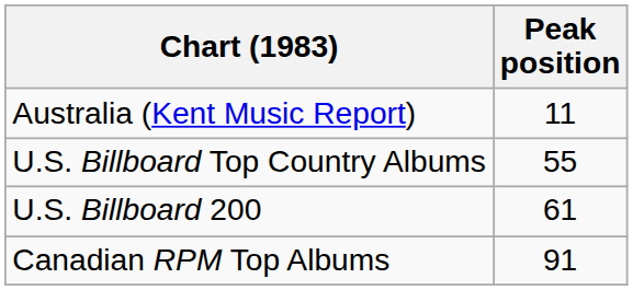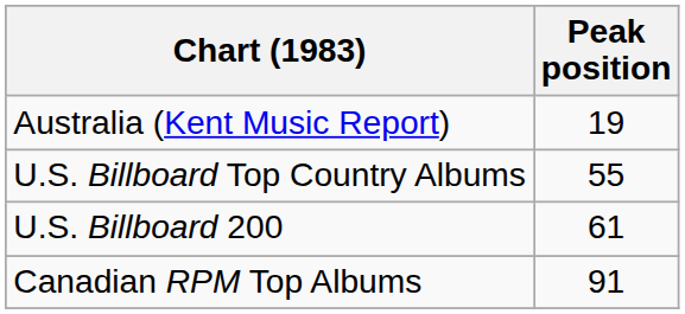 <table class="wikitable">
 <tr>
 <th>Chart (1983)</th>
 <th>Peak<br>position</th>
 </tr>
 <tr>
 <td>Australia (<a href='#'>Kent Music Report</a>)</td>
-<td align="center">11</td>
+<td align="center">19</td>
 </tr>
 <tr>
 <td>U.S. <em>Billboard</em> Top Country Albums</td>
 <td align="center">55</td>
 </tr>
 <tr>
 <td>U.S. <em>Billboard</em> 200</td>
 <td align="center">61</td>
 </tr>
 <tr>
 <td>Canadian <em>RPM</em> Top Albums</td>
 <td align="center">91</td>
 </tr>
 </table>
